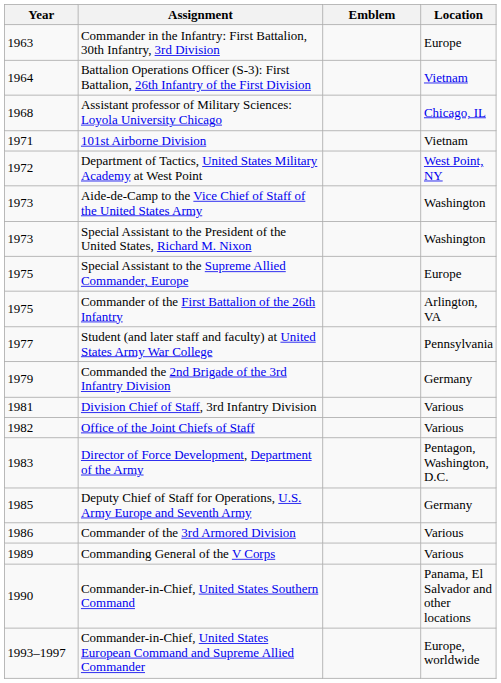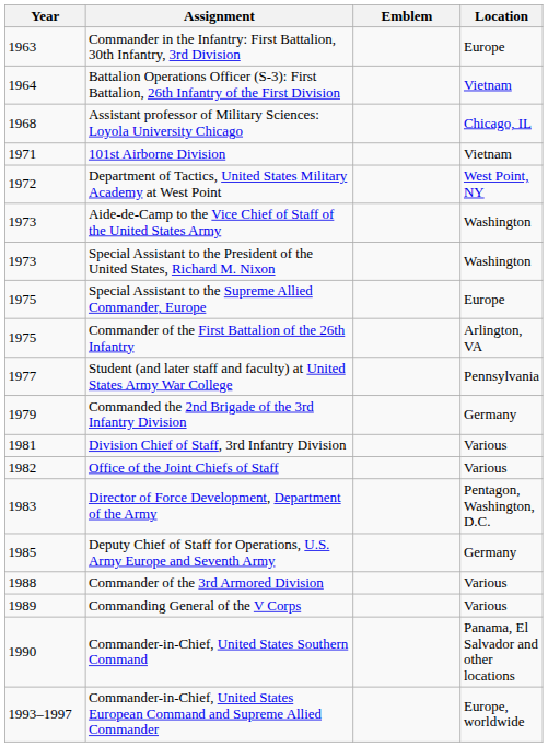 <table class="wikitable sortable" border="1">
 <tr>
 <th scope="col" width="15%">Year</th>
 <th scope="col" width="50%">Assignment</th>
 <th scope="col" width="20%">Emblem</th>
 <th scope="col" width="25%">Location</th>
 </tr>
 <tr>
 <td>1963</td>
 <td>Commander in the Infantry: First Battalion, 30th Infantry, <a href='#'>3rd Division</a></td>
 <td></td>
 <td>Europe</td>
 </tr>
 <tr>
 <td>1964</td>
 <td>Battalion Operations Officer (S-3): First Battalion, <a href='#'>26th Infantry of the First Division</a></td>
 <td></td>
 <td><a href='#'>Vietnam</a></td>
 </tr>
 <tr>
 <td>1968</td>
 <td>Assistant professor of Military Sciences: <a href='#'>Loyola University Chicago</a></td>
 <td></td>
 <td><a href='#'>Chicago, IL</a></td>
 </tr>
 <tr>
 <td>1971</td>
 <td><a href='#'>101st Airborne Division</a></td>
 <td></td>
 <td>Vietnam</td>
 </tr>
 <tr>
 <td>1972</td>
 <td>Department of Tactics, <a href='#'>United States Military Academy</a> at West Point</td>
 <td></td>
 <td><a href='#'>West Point, NY</a></td>
 </tr>
 <tr>
 <td>1973</td>
 <td>Aide-de-Camp to the <a href='#'>Vice Chief of Staff of the United States Army</a></td>
 <td></td>
 <td>Washington</td>
 </tr>
 <tr>
 <td>1973</td>
 <td>Special Assistant to the President of the United States, <a href='#'>Richard M. Nixon</a></td>
 <td></td>
 <td>Washington</td>
 </tr>
 <tr>
 <td>1975</td>
 <td>Special Assistant to the <a href='#'>Supreme Allied Commander, Europe</a></td>
 <td></td>
 <td>Europe</td>
 </tr>
 <tr>
 <td>1975</td>
 <td>Commander of the <a href='#'>First Battalion of the 26th Infantry</a></td>
 <td></td>
 <td>Arlington, VA</td>
 </tr>
 <tr>
 <td>1977</td>
 <td>Student (and later staff and faculty) at <a href='#'>United States Army War College</a></td>
 <td></td>
 <td>Pennsylvania</td>
 </tr>
 <tr>
 <td>1979</td>
 <td>Commanded the <a href='#'>2nd Brigade of the 3rd Infantry Division</a></td>
 <td></td>
 <td>Germany</td>
 </tr>
 <tr>
 <td>1981</td>
 <td><a href='#'>Division Chief of Staff</a>, 3rd Infantry Division</td>
 <td></td>
 <td>Various</td>
 </tr>
 <tr>
 <td>1982</td>
 <td><a href='#'>Office of the Joint Chiefs of Staff</a></td>
 <td></td>
 <td>Various</td>
 </tr>
 <tr>
 <td>1983</td>
 <td><a href='#'>Director of Force Development</a>, <a href='#'>Department of the Army</a></td>
 <td></td>
 <td>Pentagon, Washington, D.C.</td>
 </tr>
 <tr>
 <td>1985</td>
 <td>Deputy Chief of Staff for Operations, <a href='#'>U.S. Army Europe and Seventh Army</a></td>
 <td></td>
 <td>Germany</td>
 </tr>
 <tr>
-<td>1986</td>
+<td>1988</td>
 <td>Commander of the <a href='#'>3rd Armored Division</a></td>
 <td></td>
 <td>Various</td>
 </tr>
 <tr>
 <td>1989</td>
 <td>Commanding General of the <a href='#'>V Corps</a></td>
 <td></td>
 <td>Various</td>
 </tr>
 <tr>
 <td>1990</td>
 <td>Commander-in-Chief, <a href='#'>United States Southern Command</a></td>
 <td></td>
 <td>Panama, El Salvador and other locations</td>
 </tr>
 <tr>
 <td>1993–1997</td>
 <td>Commander-in-Chief, <a href='#'>United States European Command and Supreme Allied Commander</a></td>
 <td></td>
 <td>Europe, worldwide</td>
 </tr>
 </table>
